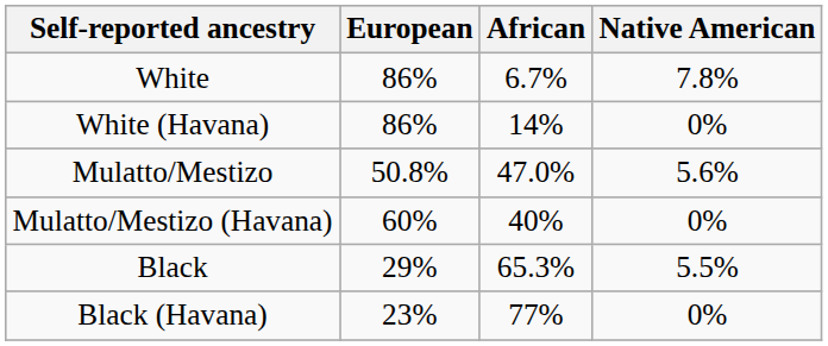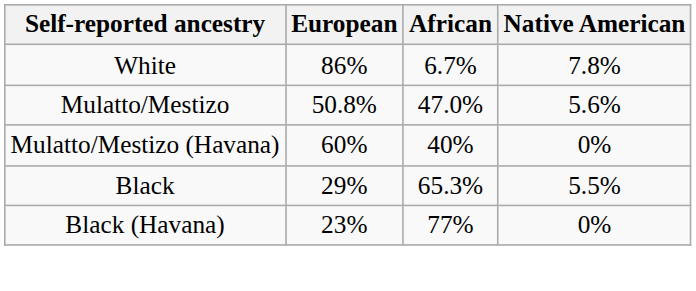 <table class="wikitable sortable" style="text-align:center; font-size: 100%;">
 <tr>
 <th>Self-reported ancestry</th>
 <th>European</th>
 <th>African</th>
 <th>Native American</th>
 </tr>
 <tr>
 <td>White</td>
 <td>86%</td>
 <td>6.7%</td>
 <td>7.8%</td>
-</tr>
-<tr>
-<td>White (Havana)</td>
-<td>86%</td>
-<td>14%</td>
-<td>0%</td>
 </tr>
 <tr>
 <td>Mulatto/Mestizo</td>
 <td>50.8%</td>
 <td>47.0%</td>
 <td>5.6%</td>
 </tr>
 <tr>
 <td>Mulatto/Mestizo (Havana)</td>
 <td>60%</td>
 <td>40%</td>
 <td>0%</td>
 </tr>
 <tr>
 <td>Black</td>
 <td>29%</td>
 <td>65.3%</td>
 <td>5.5%</td>
 </tr>
 <tr>
 <td>Black (Havana)</td>
 <td>23%</td>
 <td>77%</td>
 <td>0%</td>
 </tr>
 </table>
